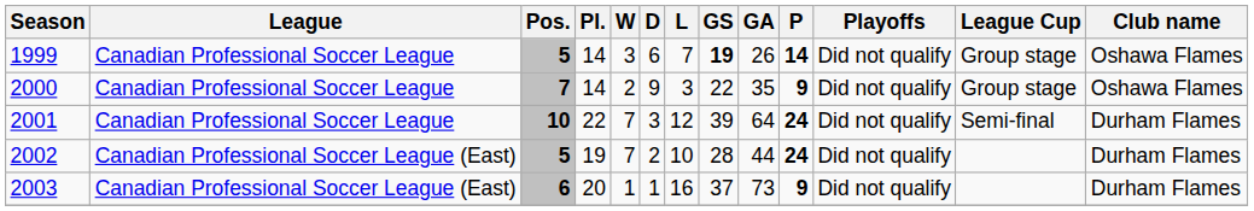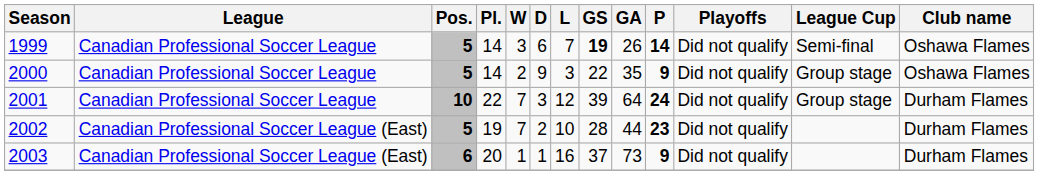 <table class="wikitable">
 <tr>
 <th>Season</th>
 <th>League</th>
 <th>Pos.</th>
 <th>Pl.</th>
 <th>W</th>
 <th>D</th>
 <th>L</th>
 <th>GS</th>
 <th>GA</th>
 <th>P</th>
 <th>Playoffs</th>
 <th>League Cup</th>
 <th>Club name</th>
 </tr>
 <tr>
 <td><a href='#'>1999</a></td>
 <td><a href='#'>Canadian Professional Soccer League</a></td>
 <td align=right bgcolor=silver><strong>5</strong></td>
 <td align=right>14</td>
 <td align=right>3</td>
 <td align=right>6</td>
 <td align=right>7</td>
 <td align=right><strong>19</strong></td>
 <td align=right>26</td>
 <td align=right><strong>14</strong></td>
 <td>Did not qualify</td>
-<td>Group stage</td>
+<td>Semi-final</td>
 <td>Oshawa Flames</td>
 </tr>
 <tr>
 <td><a href='#'>2000</a></td>
 <td><a href='#'>Canadian Professional Soccer League</a></td>
-<td align=right bgcolor=silver><strong>7</strong></td>
+<td align=right bgcolor=silver><strong>5</strong></td>
 <td align=right>14</td>
 <td align=right>2</td>
 <td align=right>9</td>
 <td align=right>3</td>
 <td align=right>22</td>
 <td align=right>35</td>
 <td align=right><strong>9</strong></td>
 <td>Did not qualify</td>
 <td>Group stage</td>
 <td>Oshawa Flames</td>
 </tr>
 <tr>
 <td><a href='#'>2001</a></td>
 <td><a href='#'>Canadian Professional Soccer League</a></td>
 <td align=right bgcolor=silver><strong>10</strong></td>
 <td align=right>22</td>
 <td align=right>7</td>
 <td align=right>3</td>
 <td align=right>12</td>
 <td align=right>39</td>
 <td align=right>64</td>
 <td align=right><strong>24</strong></td>
 <td>Did not qualify</td>
-<td>Semi-final</td>
+<td>Group stage</td>
 <td>Durham Flames</td>
 </tr>
 <tr>
 <td><a href='#'>2002</a></td>
 <td><a href='#'>Canadian Professional Soccer League</a> (East)</td>
 <td align=right bgcolor=silver><strong>5</strong></td>
 <td align=right>19</td>
 <td align=right>7</td>
 <td align=right>2</td>
 <td align=right>10</td>
 <td align=right>28</td>
 <td align=right>44</td>
-<td align=right><strong>24</strong></td>
+<td align=right><strong>23</strong></td>
 <td>Did not qualify</td>
 <td></td>
 <td>Durham Flames</td>
 </tr>
 <tr>
 <td><a href='#'>2003</a></td>
 <td><a href='#'>Canadian Professional Soccer League</a> (East)</td>
 <td align=right bgcolor=silver><strong>6</strong></td>
 <td align=right>20</td>
 <td align=right>1</td>
 <td align=right>1</td>
 <td align=right>16</td>
 <td align=right>37</td>
 <td align=right>73</td>
 <td align=right><strong>9</strong></td>
 <td>Did not qualify</td>
 <td></td>
 <td>Durham Flames</td>
 </tr>
 <tr>
 </tr>
 </table>
